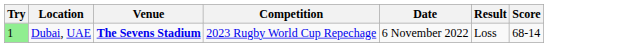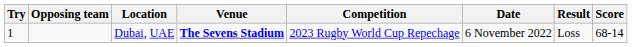 <table class="wikitable" style="font-size:100%">
 <tr>
 <th>Try</th>
+<th>Opposing team</th>
 <th>Location</th>
 <th>Venue</th>
 <th>Competition</th>
 <th>Date</th>
 <th>Result</th>
 <th>Score</th>
 </tr>
 <tr>
-<td style="background: lightgreen;">1</td>
+<td>1</td>
+<td></td>
 <td><a href='#'>Dubai</a>, <a href='#'>UAE</a></td>
 <td><strong><a href='#'>The Sevens Stadium</a></strong></td>
 <td><a href='#'>2023 Rugby World Cup Repechage</a></td>
 <td>6 November 2022</td>
 <td>Loss</td>
 <td>68-14</td>
 </tr>
 </table>
